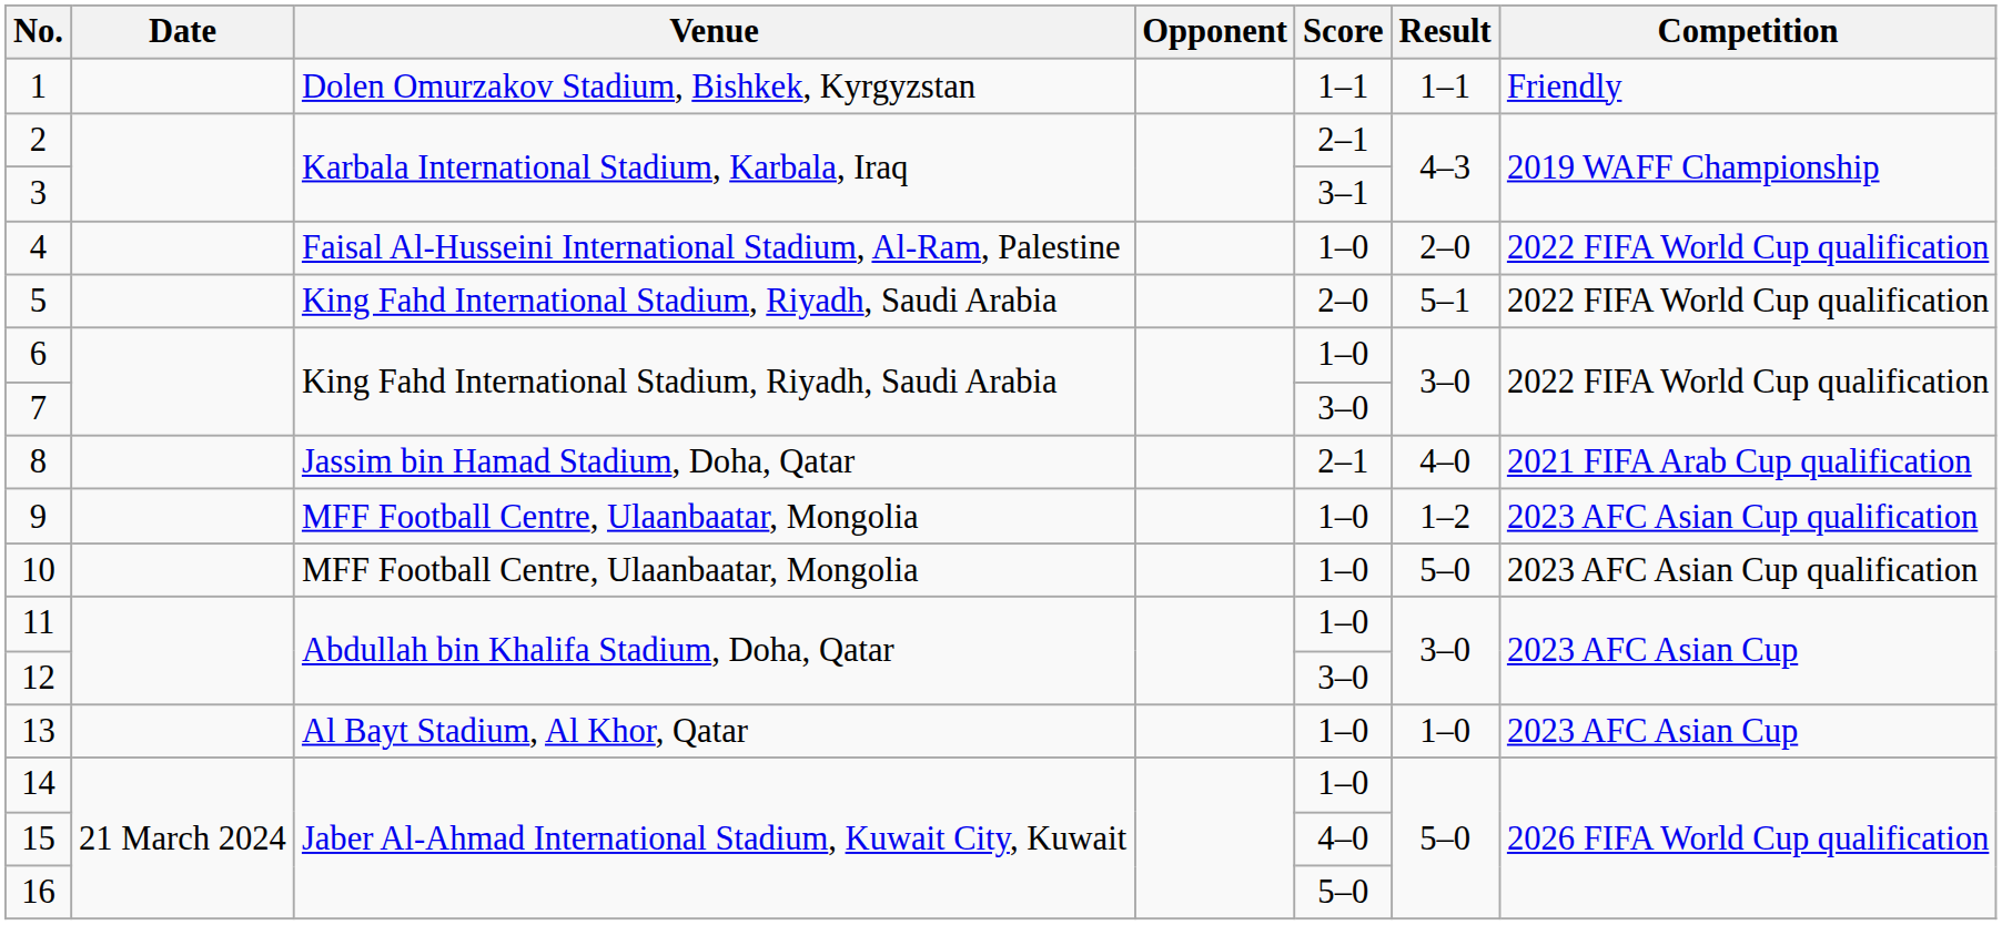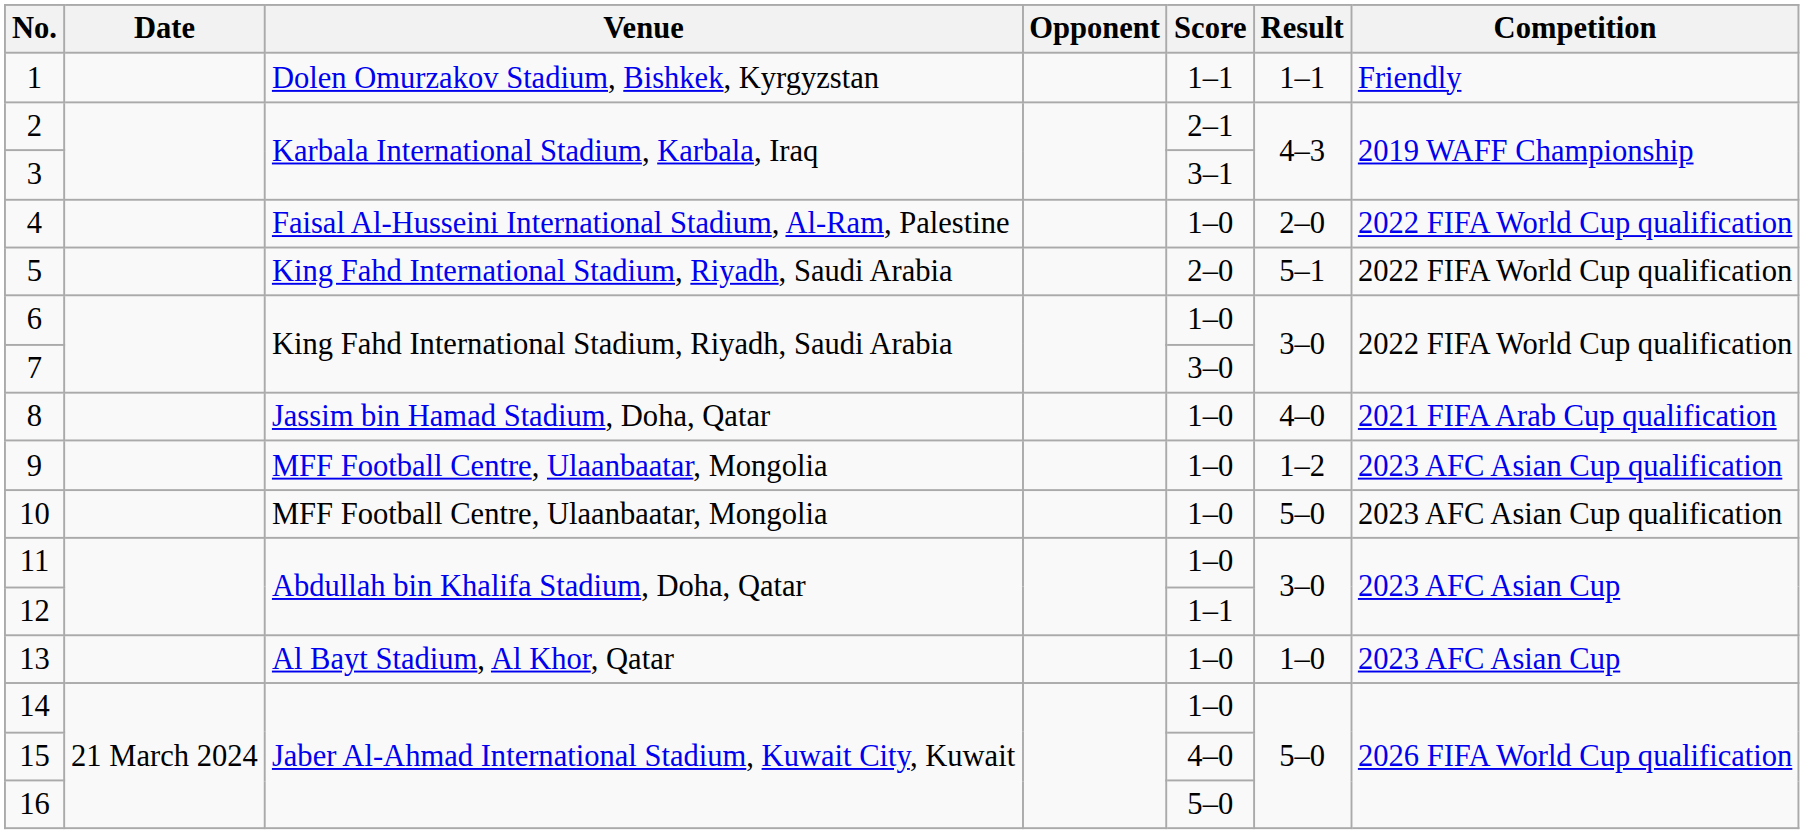 <table class="wikitable sortable">
 <tr>
 <th scope="col">No.</th>
 <th scope="col">Date</th>
 <th scope="col">Venue</th>
 <th scope="col">Opponent</th>
 <th scope="col">Score</th>
 <th scope="col">Result</th>
 <th scope="col">Competition</th>
 </tr>
 <tr>
 <td align="center">1</td>
 <td></td>
 <td><a href='#'>Dolen Omurzakov Stadium</a>, <a href='#'>Bishkek</a>, Kyrgyzstan</td>
 <td></td>
 <td align="center">1–1</td>
 <td align="center">1–1</td>
 <td><a href='#'>Friendly</a></td>
 </tr>
 <tr>
 <td align="center">2</td>
 <td rowspan="2"></td>
 <td rowspan="2"><a href='#'>Karbala International Stadium</a>, <a href='#'>Karbala</a>, Iraq</td>
 <td rowspan="2"></td>
 <td align="center">2–1</td>
 <td rowspan="2" style="text-align:center">4–3</td>
 <td rowspan="2"><a href='#'>2019 WAFF Championship</a></td>
 </tr>
 <tr>
 <td align="center">3</td>
 <td align="center">3–1</td>
 </tr>
 <tr>
 <td align="center">4</td>
 <td></td>
 <td><a href='#'>Faisal Al-Husseini International Stadium</a>, <a href='#'>Al-Ram</a>, Palestine</td>
 <td></td>
 <td align="center">1–0</td>
 <td align="center">2–0</td>
 <td><a href='#'>2022 FIFA World Cup qualification</a></td>
 </tr>
 <tr>
 <td align="center">5</td>
 <td></td>
 <td><a href='#'>King Fahd International Stadium</a>, <a href='#'>Riyadh</a>, Saudi Arabia</td>
 <td></td>
 <td align="center">2–0</td>
 <td align="center">5–1</td>
 <td>2022 FIFA World Cup qualification</td>
 </tr>
 <tr>
 <td align="center">6</td>
 <td rowspan="2"></td>
 <td rowspan="2">King Fahd International Stadium, Riyadh, Saudi Arabia</td>
 <td rowspan="2"></td>
 <td align="center">1–0</td>
 <td rowspan="2" style="text-align:center">3–0</td>
 <td rowspan="2">2022 FIFA World Cup qualification</td>
 </tr>
 <tr>
 <td align="center">7</td>
 <td align="center">3–0</td>
 </tr>
 <tr>
 <td align="center">8</td>
 <td></td>
 <td><a href='#'>Jassim bin Hamad Stadium</a>, Doha, Qatar</td>
 <td></td>
-<td align="center">2–1</td>
+<td align="center">1–0</td>
 <td align="center">4–0</td>
 <td><a href='#'>2021 FIFA Arab Cup qualification</a></td>
 </tr>
 <tr>
 <td align="center">9</td>
 <td></td>
 <td><a href='#'>MFF Football Centre</a>, <a href='#'>Ulaanbaatar</a>, Mongolia</td>
 <td></td>
 <td align="center">1–0</td>
 <td align="center">1–2</td>
 <td><a href='#'>2023 AFC Asian Cup qualification</a></td>
 </tr>
 <tr>
 <td align="center">10</td>
 <td></td>
 <td>MFF Football Centre, Ulaanbaatar, Mongolia</td>
 <td></td>
 <td align="center">1–0</td>
 <td align="center">5–0</td>
 <td>2023 AFC Asian Cup qualification</td>
 </tr>
 <tr>
 <td align="center">11</td>
 <td rowspan="2"></td>
 <td rowspan="2"><a href='#'>Abdullah bin Khalifa Stadium</a>, Doha, Qatar</td>
 <td rowspan="2"></td>
 <td align="center">1–0</td>
 <td rowspan="2" style="text-align:center">3–0</td>
 <td rowspan="2"><a href='#'>2023 AFC Asian Cup</a></td>
 </tr>
 <tr>
 <td align="center">12</td>
-<td align="center">3–0</td>
+<td align="center">1–1</td>
 </tr>
 <tr>
 <td align="center">13</td>
 <td></td>
 <td><a href='#'>Al Bayt Stadium</a>, <a href='#'>Al Khor</a>, Qatar</td>
 <td></td>
 <td align="center">1–0</td>
 <td align="center">1–0</td>
 <td><a href='#'>2023 AFC Asian Cup</a></td>
 </tr>
 <tr>
 <td align=center>14</td>
 <td rowspan="3">21 March 2024</td>
 <td rowspan="3"><a href='#'>Jaber Al-Ahmad International Stadium</a>, <a href='#'>Kuwait City</a>, Kuwait</td>
 <td rowspan="3"></td>
 <td align=center>1–0</td>
 <td align=center rowspan="3">5–0</td>
 <td rowspan="3"><a href='#'>2026 FIFA World Cup qualification</a></td>
 </tr>
 <tr>
 <td align=center>15</td>
 <td align=center>4–0</td>
 </tr>
 <tr>
 <td align=center>16</td>
 <td align=center>5–0</td>
 </tr>
 </table>
